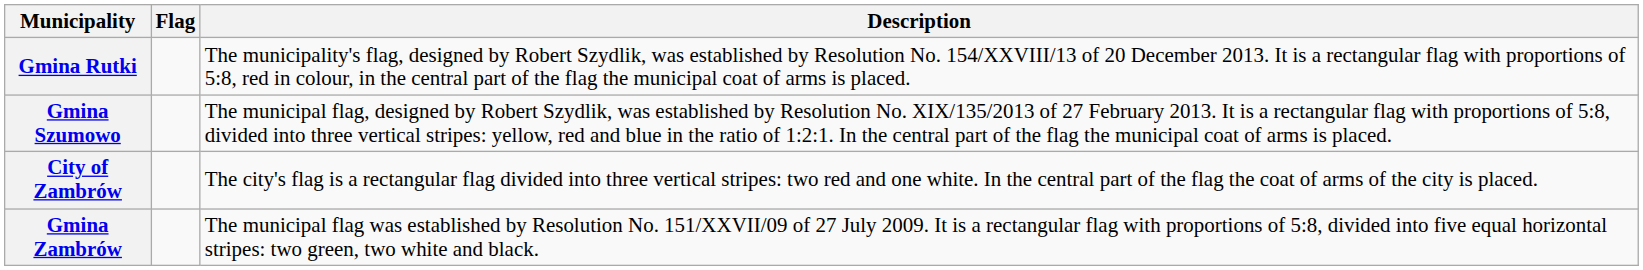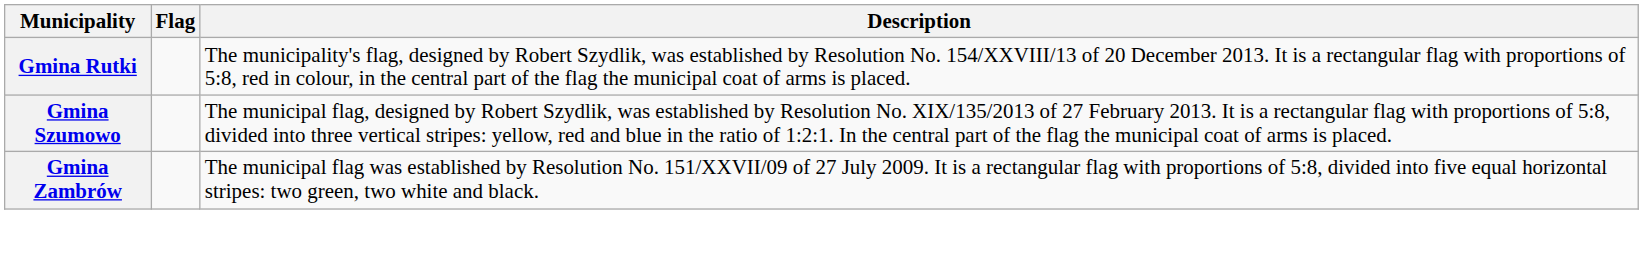 <table class="wikitable sortable plainrowheaders">
 <tr>
 <th scope="col">Municipality</th>
 <th scope="col" class="unsortable">Flag</th>
 <th scope="col" class="unsortable">Description</th>
 </tr>
 <tr>
 <th scope="row"><a href='#'>Gmina Rutki</a></th>
 <td></td>
 <td>The municipality's flag, designed by Robert Szydlik, was established by Resolution No. 154/XXVIII/13 of 20 December 2013. It is a rectangular flag with proportions of 5:8, red in colour, in the central part of the flag the municipal coat of arms is placed.</td>
 </tr>
 <tr>
 <th scope="row"><a href='#'>Gmina Szumowo</a></th>
 <td></td>
 <td>The municipal flag, designed by Robert Szydlik, was established by Resolution No. XIX/135/2013 of 27 February 2013. It is a rectangular flag with proportions of 5:8, divided into three vertical stripes: yellow, red and blue in the ratio of 1:2:1. In the central part of the flag the municipal coat of arms is placed.</td>
 </tr>
 <tr>
-<th scope="row"><a href='#'>City of Zambrów</a></th>
-<td></td>
-<td>The city's flag is a rectangular flag divided into three vertical stripes: two red and one white. In the central part of the flag the coat of arms of the city is placed.</td>
-</tr>
-<tr>
 <th scope="row"><a href='#'>Gmina Zambrów</a></th>
 <td></td>
 <td>The municipal flag was established by Resolution No. 151/XXVII/09 of 27 July 2009. It is a rectangular flag with proportions of 5:8, divided into five equal horizontal stripes: two green, two white and black.</td>
 </tr>
 </table>
